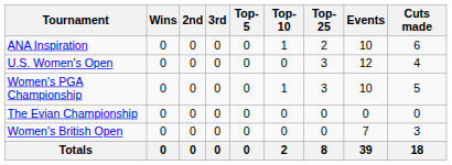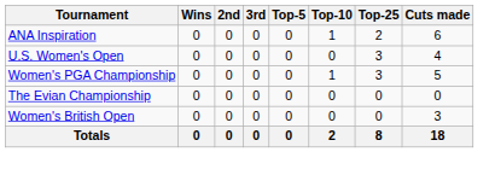 <table class=wikitable style=text-align:center>
 <tr>
 <th>Tournament</th>
 <th>Wins</th>
 <th>2nd</th>
 <th>3rd</th>
 <th>Top-5</th>
 <th>Top-10</th>
 <th>Top-25</th>
-<th>Events</th>
 <th>Cuts made</th>
 </tr>
 <tr>
 <td align=left><a href='#'>ANA Inspiration</a></td>
 <td>0</td>
 <td>0</td>
 <td>0</td>
 <td>0</td>
 <td>1</td>
 <td>2</td>
-<td>10</td>
 <td>6</td>
 </tr>
 <tr>
 <td align=left><a href='#'>U.S. Women's Open</a></td>
 <td>0</td>
 <td>0</td>
 <td>0</td>
 <td>0</td>
 <td>0</td>
 <td>3</td>
-<td>12</td>
 <td>4</td>
 </tr>
 <tr>
 <td align=left><a href='#'>Women's PGA Championship</a></td>
 <td>0</td>
 <td>0</td>
 <td>0</td>
 <td>0</td>
 <td>1</td>
 <td>3</td>
-<td>10</td>
 <td>5</td>
 </tr>
 <tr>
 <td align=left><a href='#'>The Evian Championship</a></td>
-<td>0</td>
 <td>0</td>
 <td>0</td>
 <td>0</td>
 <td>0</td>
 <td>0</td>
 <td>0</td>
 <td>0</td>
 </tr>
 <tr>
 <td align=left><a href='#'>Women's British Open</a></td>
 <td>0</td>
 <td>0</td>
 <td>0</td>
 <td>0</td>
 <td>0</td>
 <td>0</td>
-<td>7</td>
 <td>3</td>
 </tr>
 <tr>
 <th>Totals</th>
 <th>0</th>
 <th>0</th>
 <th>0</th>
 <th>0</th>
 <th>2</th>
 <th>8</th>
-<th>39</th>
 <th>18</th>
 </tr>
 </table>
